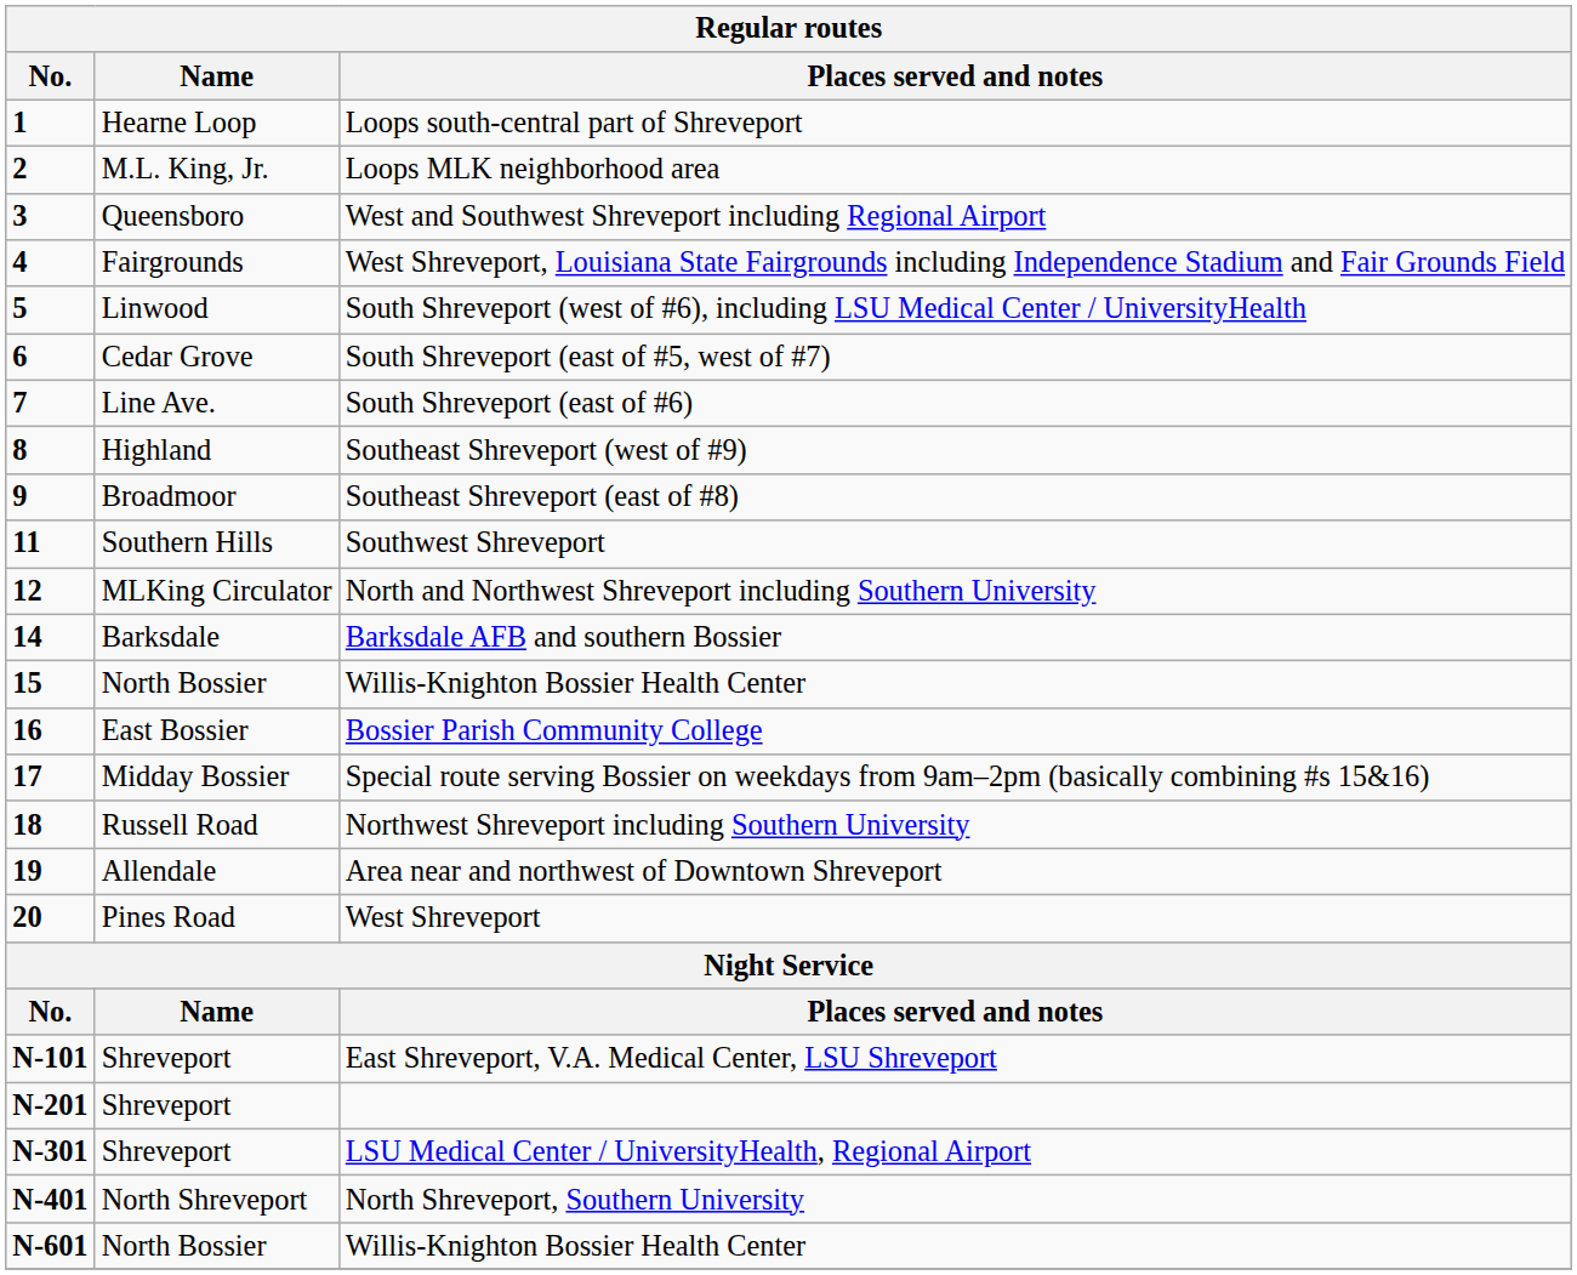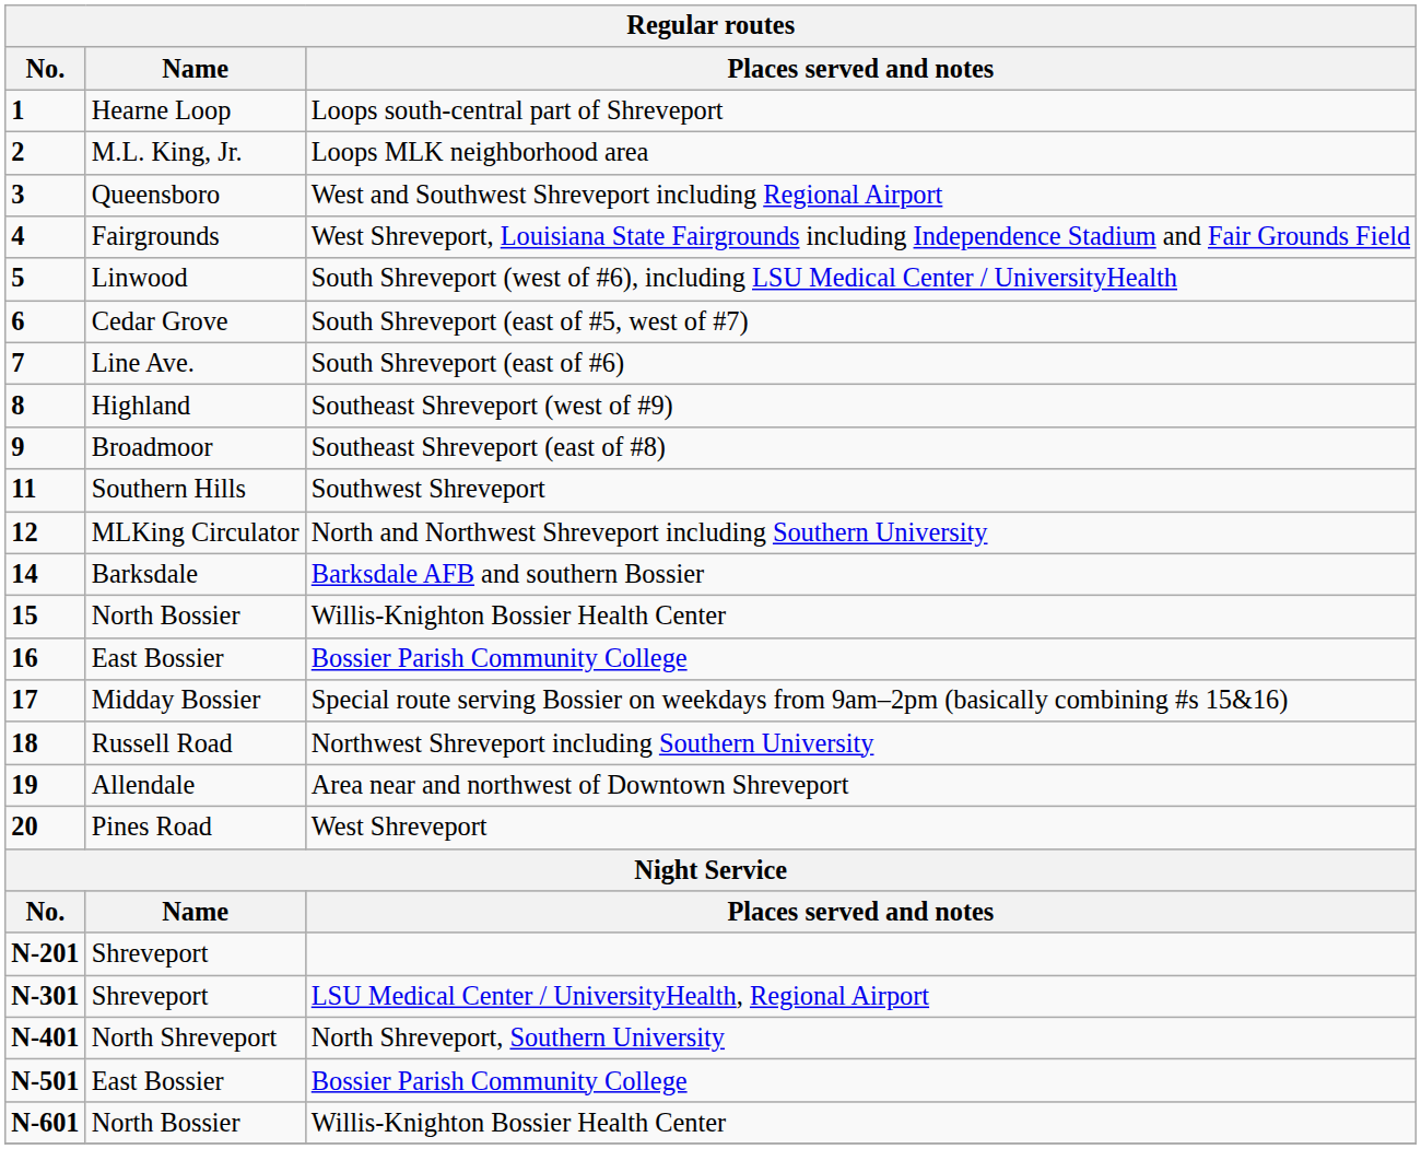 <table class="wikitable">
 <tr>
 <th colspan="3">Regular routes </th>
 </tr>
 <tr>
 <th>No.</th>
 <th>Name</th>
 <th>Places served and notes</th>
 </tr>
 <tr>
 <td><strong>1</strong></td>
 <td>Hearne Loop</td>
 <td>Loops south-central part of Shreveport</td>
 </tr>
 <tr>
 <td><strong>2</strong></td>
 <td>M.L. King, Jr.</td>
 <td>Loops MLK neighborhood area</td>
 </tr>
 <tr>
 <td><strong>3</strong></td>
 <td>Queensboro</td>
 <td>West and Southwest Shreveport including <a href='#'>Regional Airport</a></td>
 </tr>
 <tr>
 <td><strong>4</strong></td>
 <td>Fairgrounds</td>
 <td>West Shreveport, <a href='#'>Louisiana State Fairgrounds</a> including <a href='#'>Independence Stadium</a> and <a href='#'>Fair Grounds Field</a></td>
 </tr>
 <tr>
 <td><strong>5</strong></td>
 <td>Linwood</td>
 <td>South Shreveport (west of #6), including <a href='#'>LSU Medical Center / UniversityHealth</a></td>
 </tr>
 <tr>
 <td><strong>6</strong></td>
 <td>Cedar Grove</td>
 <td>South Shreveport (east of #5, west of #7)</td>
 </tr>
 <tr>
 <td><strong>7</strong></td>
 <td>Line Ave.</td>
 <td>South Shreveport (east of #6)</td>
 </tr>
 <tr>
 <td><strong>8</strong></td>
 <td>Highland</td>
 <td>Southeast Shreveport (west of #9)</td>
 </tr>
 <tr>
 <td><strong>9</strong></td>
 <td>Broadmoor</td>
 <td>Southeast Shreveport (east of #8)</td>
 </tr>
 <tr>
 <td><strong>11</strong></td>
 <td>Southern Hills</td>
 <td>Southwest Shreveport</td>
 </tr>
 <tr>
 <td><strong>12</strong></td>
 <td>MLKing Circulator</td>
 <td>North and Northwest Shreveport including <a href='#'>Southern University</a></td>
 </tr>
 <tr>
 <td><strong>14</strong></td>
 <td>Barksdale</td>
 <td><a href='#'>Barksdale AFB</a> and southern Bossier</td>
 </tr>
 <tr>
 <td><strong>15</strong></td>
 <td>North Bossier</td>
 <td>Willis-Knighton Bossier Health Center</td>
 </tr>
 <tr>
 <td><strong>16</strong></td>
 <td>East Bossier</td>
 <td><a href='#'>Bossier Parish Community College</a></td>
 </tr>
 <tr>
 <td><strong>17</strong></td>
 <td>Midday Bossier</td>
 <td>Special route serving Bossier on weekdays from 9am–2pm (basically combining #s 15&16)</td>
 </tr>
 <tr>
 <td><strong>18</strong></td>
 <td>Russell Road</td>
 <td>Northwest Shreveport including <a href='#'>Southern University</a></td>
 </tr>
 <tr>
 <td><strong>19</strong></td>
 <td>Allendale</td>
 <td>Area near and northwest of Downtown Shreveport</td>
 </tr>
 <tr>
 <td><strong>20</strong></td>
 <td>Pines Road</td>
 <td>West Shreveport</td>
 </tr>
 <tr>
 <th colspan="3">Night Service</th>
 </tr>
 <tr>
 <th>No.</th>
 <th>Name</th>
 <th>Places served and notes</th>
 </tr>
 <tr>
-<td><strong>N-101</strong></td>
-<td>Shreveport</td>
-<td>East Shreveport, V.A. Medical Center, <a href='#'>LSU Shreveport</a></td>
-</tr>
-<tr>
 <td><strong>N-201</strong></td>
 <td>Shreveport</td>
 <td></td>
 </tr>
 <tr>
 <td><strong>N-301</strong></td>
 <td>Shreveport</td>
 <td><a href='#'>LSU Medical Center / UniversityHealth</a>, <a href='#'>Regional Airport</a></td>
 </tr>
 <tr>
 <td><strong>N-401</strong></td>
 <td>North Shreveport</td>
 <td>North Shreveport, <a href='#'>Southern University</a></td>
 </tr>
 <tr>
+<td><strong>N-501</strong></td>
+<td>East Bossier</td>
+<td><a href='#'>Bossier Parish Community College</a></td>
+</tr>
+<tr>
 <td><strong>N-601</strong></td>
 <td>North Bossier</td>
 <td>Willis-Knighton Bossier Health Center</td>
 </tr>
 <tr>
 </tr>
 </table>
